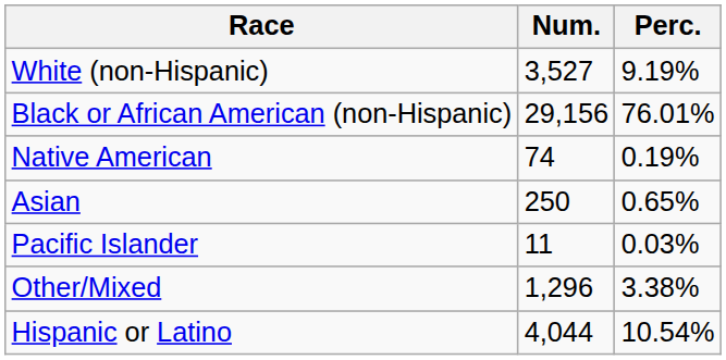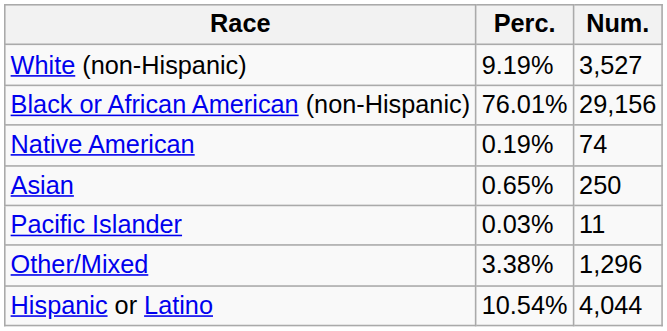 <table class="wikitable">
 <tr>
 <th>Race</th>
+<th>Perc.</th>
 <th>Num.</th>
-<th>Perc.</th>
 </tr>
 <tr>
 <td><a href='#'>White</a> (non-Hispanic)</td>
+<td>9.19%</td>
 <td>3,527</td>
-<td>9.19%</td>
 </tr>
 <tr>
 <td><a href='#'>Black or African American</a> (non-Hispanic)</td>
+<td>76.01%</td>
 <td>29,156</td>
-<td>76.01%</td>
 </tr>
 <tr>
 <td><a href='#'>Native American</a></td>
+<td>0.19%</td>
 <td>74</td>
-<td>0.19%</td>
 </tr>
 <tr>
 <td><a href='#'>Asian</a></td>
+<td>0.65%</td>
 <td>250</td>
-<td>0.65%</td>
 </tr>
 <tr>
 <td><a href='#'>Pacific Islander</a></td>
+<td>0.03%</td>
 <td>11</td>
-<td>0.03%</td>
 </tr>
 <tr>
 <td><a href='#'>Other/Mixed</a></td>
+<td>3.38%</td>
 <td>1,296</td>
-<td>3.38%</td>
 </tr>
 <tr>
 <td><a href='#'>Hispanic</a> or <a href='#'>Latino</a></td>
+<td>10.54%</td>
 <td>4,044</td>
-<td>10.54%</td>
 </tr>
 </table>
